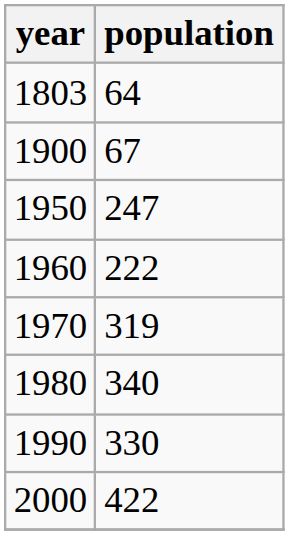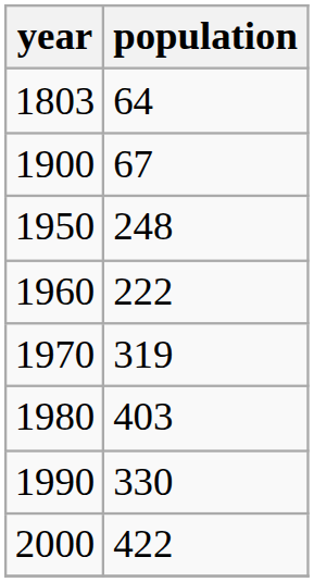 <table class="wikitable">
 <tr>
 <th>year</th>
 <th>population</th>
 </tr>
 <tr>
 <td>1803</td>
 <td>64</td>
 </tr>
 <tr>
 <td>1900</td>
 <td>67</td>
 </tr>
 <tr>
 <td>1950</td>
-<td>247</td>
+<td>248</td>
 </tr>
 <tr>
 <td>1960</td>
 <td>222</td>
 </tr>
 <tr>
 <td>1970</td>
 <td>319</td>
 </tr>
 <tr>
 <td>1980</td>
-<td>340</td>
+<td>403</td>
 </tr>
 <tr>
 <td>1990</td>
 <td>330</td>
 </tr>
 <tr>
 <td>2000</td>
 <td>422</td>
 </tr>
 <tr>
 </tr>
 </table>
